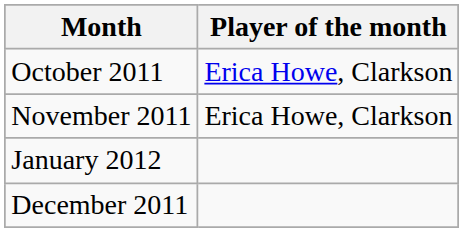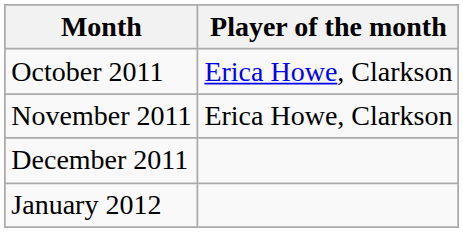 <table class="wikitable" border="1">
 <tr>
 <th>Month</th>
 <th>Player of the month</th>
 </tr>
 <tr>
 <td>October 2011</td>
 <td><a href='#'>Erica Howe</a>, Clarkson</td>
 </tr>
 <tr>
 <td>November 2011</td>
 <td>Erica Howe, Clarkson</td>
 </tr>
 <tr>
+<td>December 2011</td>
+<td></td>
+</tr>
+<tr>
 <td>January 2012</td>
 <td></td>
 </tr>
-<tr>
-<td>December 2011</td>
-<td></td>
-</tr>
 </table>
